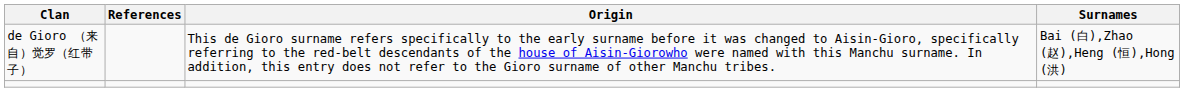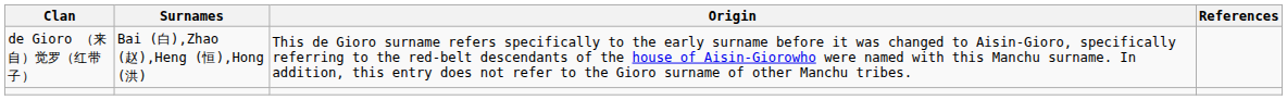 <table class="wikitable">
 <tr>
 <th>Clan</th>
+<th>Surnames</th>
+<th>Origin</th>
 <th>References</th>
-<th>Origin</th>
-<th>Surnames</th>
 </tr>
 <tr>
 <td>de Gioro （来自）觉罗（红带子）</td>
+<td>Bai (白),Zhao (赵),Heng (恒),Hong (洪)</td>
+<td>This de Gioro surname refers specifically to the early surname before it was changed to Aisin-Gioro, specifically referring to the red-belt descendants of the <a href='#'>house of Aisin-Giorowho</a> were named with this Manchu surname. In addition, this entry does not refer to the Gioro surname of other Manchu tribes.</td>
 <td></td>
-<td>This de Gioro surname refers specifically to the early surname before it was changed to Aisin-Gioro, specifically referring to the red-belt descendants of the <a href='#'>house of Aisin-Giorowho</a> were named with this Manchu surname. In addition, this entry does not refer to the Gioro surname of other Manchu tribes.</td>
-<td>Bai (白),Zhao (赵),Heng (恒),Hong (洪)</td>
 </tr>
 <tr>
 <td></td>
 <td></td>
 <td></td>
 <td></td>
 </tr>
 </table>
